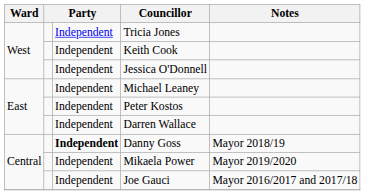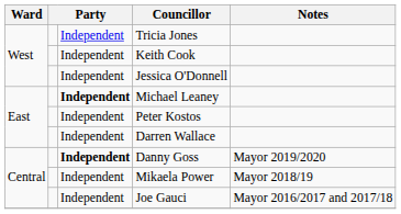 <table class="wikitable">
 <tr>
 <th>Ward</th>
 <th colspan="2">Party</th>
 <th>Councillor</th>
 <th>Notes</th>
 </tr>
 <tr>
 <td rowspan="3">West</td>
 <td> </td>
 <td><a href='#'>Independent</a></td>
 <td>Tricia Jones</td>
 <td></td>
 </tr>
 <tr>
 <td> </td>
 <td>Independent</td>
 <td>Keith Cook</td>
 <td></td>
 </tr>
 <tr>
 <td> </td>
 <td>Independent</td>
 <td>Jessica O'Donnell</td>
 <td></td>
 </tr>
 <tr>
 <td rowspan="3">East</td>
 <td> </td>
-<td>Independent</td>
+<td><strong>Independent</strong></td>
 <td>Michael Leaney</td>
 <td></td>
 </tr>
 <tr>
 <td> </td>
 <td>Independent</td>
 <td>Peter Kostos</td>
 <td></td>
 </tr>
 <tr>
 <td> </td>
 <td>Independent</td>
 <td>Darren Wallace</td>
 <td></td>
 </tr>
 <tr>
 <td rowspan="3">Central</td>
 <td> </td>
 <td><strong>Independent</strong></td>
 <td>Danny Goss</td>
-<td>Mayor 2018/19</td>
+<td>Mayor 2019/2020</td>
 </tr>
 <tr>
 <td> </td>
 <td>Independent</td>
 <td>Mikaela Power</td>
-<td>Mayor 2019/2020</td>
+<td>Mayor 2018/19</td>
 </tr>
 <tr>
 <td> </td>
 <td>Independent</td>
 <td>Joe Gauci</td>
 <td>Mayor 2016/2017 and 2017/18</td>
 </tr>
 <tr>
 </tr>
 </table>
